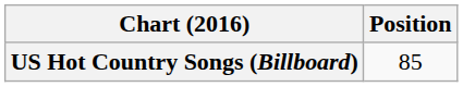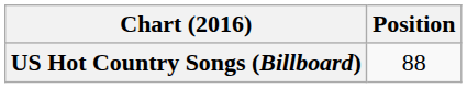 <table class="wikitable plainrowheaders" style="text-align:center">
 <tr>
 <th scope="col">Chart (2016)</th>
 <th scope="col">Position</th>
 </tr>
 <tr>
 <th scope="row">US Hot Country Songs (<em>Billboard</em>)</th>
-<td>85</td>
+<td>88</td>
 </tr>
 </table>
